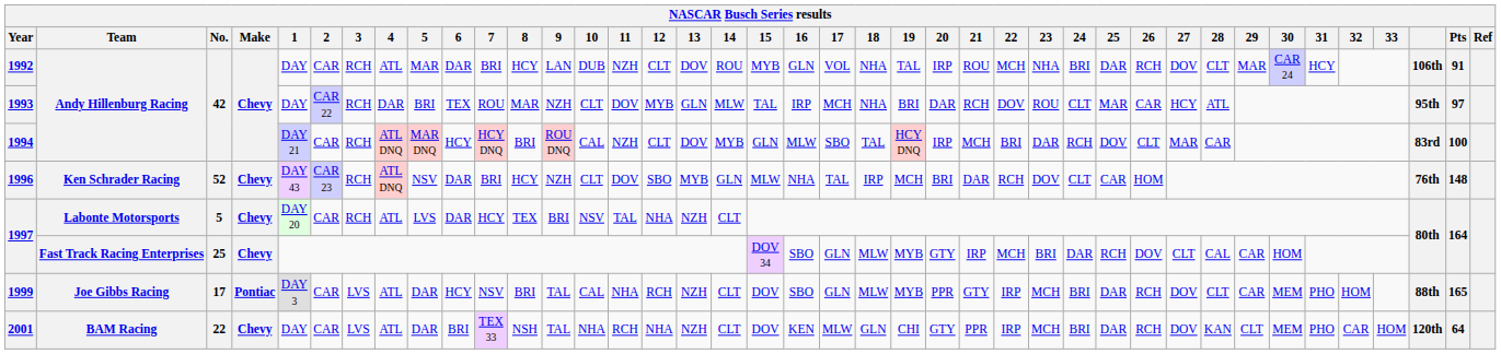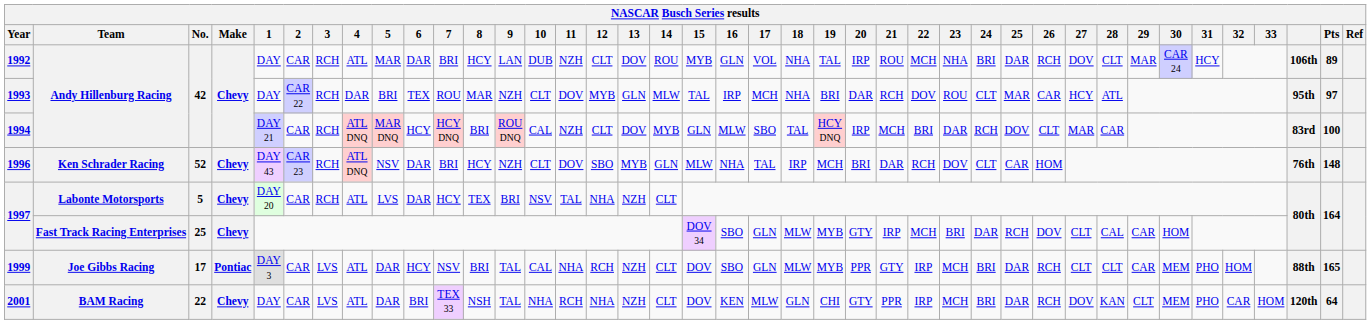 <table class="wikitable" style="text-align:center; font-size:75%">
 <tr>
 <th colspan=42><a href='#'>NASCAR</a> <a href='#'>Busch Series</a> results</th>
 </tr>
 <tr>
 <th>Year</th>
 <th>Team</th>
 <th>No.</th>
 <th>Make</th>
 <th>1</th>
 <th>2</th>
 <th>3</th>
 <th>4</th>
 <th>5</th>
 <th>6</th>
 <th>7</th>
 <th>8</th>
 <th>9</th>
 <th>10</th>
 <th>11</th>
 <th>12</th>
 <th>13</th>
 <th>14</th>
 <th>15</th>
 <th>16</th>
 <th>17</th>
 <th>18</th>
 <th>19</th>
 <th>20</th>
 <th>21</th>
 <th>22</th>
 <th>23</th>
 <th>24</th>
 <th>25</th>
 <th>26</th>
 <th>27</th>
 <th>28</th>
 <th>29</th>
 <th>30</th>
 <th>31</th>
 <th>32</th>
 <th>33</th>
 <th></th>
 <th>Pts</th>
 <th>Ref</th>
 </tr>
 <tr>
 <th><a href='#'>1992</a></th>
 <th rowspan=3><a href='#'>Andy Hillenburg Racing</a></th>
 <th rowspan=3>42</th>
 <th rowspan=3><a href='#'>Chevy</a></th>
 <td><a href='#'>DAY</a></td>
 <td><a href='#'>CAR</a></td>
 <td><a href='#'>RCH</a></td>
 <td><a href='#'>ATL</a></td>
 <td><a href='#'>MAR</a></td>
 <td><a href='#'>DAR</a></td>
 <td><a href='#'>BRI</a></td>
 <td><a href='#'>HCY</a></td>
 <td><a href='#'>LAN</a></td>
 <td><a href='#'>DUB</a></td>
 <td><a href='#'>NZH</a></td>
 <td><a href='#'>CLT</a></td>
 <td><a href='#'>DOV</a></td>
 <td><a href='#'>ROU</a></td>
 <td><a href='#'>MYB</a></td>
 <td><a href='#'>GLN</a></td>
 <td><a href='#'>VOL</a></td>
 <td><a href='#'>NHA</a></td>
 <td><a href='#'>TAL</a></td>
 <td><a href='#'>IRP</a></td>
 <td><a href='#'>ROU</a></td>
 <td><a href='#'>MCH</a></td>
 <td><a href='#'>NHA</a></td>
 <td><a href='#'>BRI</a></td>
 <td><a href='#'>DAR</a></td>
 <td><a href='#'>RCH</a></td>
 <td><a href='#'>DOV</a></td>
 <td><a href='#'>CLT</a></td>
 <td><a href='#'>MAR</a></td>
 <td style="background:#CFCFFF;"><a href='#'>CAR</a><br><small>24</small></td>
 <td><a href='#'>HCY</a></td>
 <td colspan=2></td>
 <th>106th</th>
-<th>91</th>
+<th>89</th>
 <th></th>
 </tr>
 <tr>
 <th><a href='#'>1993</a></th>
 <td><a href='#'>DAY</a></td>
 <td style="background:#CFCFFF;"><a href='#'>CAR</a><br><small>22</small></td>
 <td><a href='#'>RCH</a></td>
 <td><a href='#'>DAR</a></td>
 <td><a href='#'>BRI</a></td>
 <td><a href='#'>TEX</a></td>
 <td><a href='#'>ROU</a></td>
 <td><a href='#'>MAR</a></td>
 <td><a href='#'>NZH</a></td>
 <td><a href='#'>CLT</a></td>
 <td><a href='#'>DOV</a></td>
 <td><a href='#'>MYB</a></td>
 <td><a href='#'>GLN</a></td>
 <td><a href='#'>MLW</a></td>
 <td><a href='#'>TAL</a></td>
 <td><a href='#'>IRP</a></td>
 <td><a href='#'>MCH</a></td>
 <td><a href='#'>NHA</a></td>
 <td><a href='#'>BRI</a></td>
 <td><a href='#'>DAR</a></td>
 <td><a href='#'>RCH</a></td>
 <td><a href='#'>DOV</a></td>
 <td><a href='#'>ROU</a></td>
 <td><a href='#'>CLT</a></td>
 <td><a href='#'>MAR</a></td>
 <td><a href='#'>CAR</a></td>
 <td><a href='#'>HCY</a></td>
 <td><a href='#'>ATL</a></td>
 <td colspan=5></td>
 <th>95th</th>
 <th>97</th>
 <th></th>
 </tr>
 <tr>
 <th><a href='#'>1994</a></th>
 <td style="background:#CFCFFF;"><a href='#'>DAY</a><br><small>21</small></td>
 <td><a href='#'>CAR</a></td>
 <td><a href='#'>RCH</a></td>
 <td style="background:#FFCFCF;"><a href='#'>ATL</a><br><small>DNQ</small></td>
 <td style="background:#FFCFCF;"><a href='#'>MAR</a><br><small>DNQ</small></td>
 <td><a href='#'>HCY</a></td>
 <td style="background:#FFCFCF;"><a href='#'>HCY</a><br><small>DNQ</small></td>
 <td><a href='#'>BRI</a></td>
 <td style="background:#FFCFCF;"><a href='#'>ROU</a><br><small>DNQ</small></td>
 <td><a href='#'>CAL</a></td>
 <td><a href='#'>NZH</a></td>
 <td><a href='#'>CLT</a></td>
 <td><a href='#'>DOV</a></td>
 <td><a href='#'>MYB</a></td>
 <td><a href='#'>GLN</a></td>
 <td><a href='#'>MLW</a></td>
 <td><a href='#'>SBO</a></td>
 <td><a href='#'>TAL</a></td>
 <td style="background:#FFCFCF;"><a href='#'>HCY</a><br><small>DNQ</small></td>
 <td><a href='#'>IRP</a></td>
 <td><a href='#'>MCH</a></td>
 <td><a href='#'>BRI</a></td>
 <td><a href='#'>DAR</a></td>
 <td><a href='#'>RCH</a></td>
 <td><a href='#'>DOV</a></td>
 <td><a href='#'>CLT</a></td>
 <td><a href='#'>MAR</a></td>
 <td><a href='#'>CAR</a></td>
 <td colspan=5></td>
 <th>83rd</th>
 <th>100</th>
 <th></th>
 </tr>
 <tr>
 <th><a href='#'>1996</a></th>
 <th><a href='#'>Ken Schrader Racing</a></th>
 <th>52</th>
 <th><a href='#'>Chevy</a></th>
 <td style="background:#EFCFFF;"><a href='#'>DAY</a><br><small>43</small></td>
 <td style="background:#CFCFFF;"><a href='#'>CAR</a><br><small>23</small></td>
 <td><a href='#'>RCH</a></td>
 <td style="background:#FFCFCF;"><a href='#'>ATL</a><br><small>DNQ</small></td>
 <td><a href='#'>NSV</a></td>
 <td><a href='#'>DAR</a></td>
 <td><a href='#'>BRI</a></td>
 <td><a href='#'>HCY</a></td>
 <td><a href='#'>NZH</a></td>
 <td><a href='#'>CLT</a></td>
 <td><a href='#'>DOV</a></td>
 <td><a href='#'>SBO</a></td>
 <td><a href='#'>MYB</a></td>
 <td><a href='#'>GLN</a></td>
 <td><a href='#'>MLW</a></td>
 <td><a href='#'>NHA</a></td>
 <td><a href='#'>TAL</a></td>
 <td><a href='#'>IRP</a></td>
 <td><a href='#'>MCH</a></td>
 <td><a href='#'>BRI</a></td>
 <td><a href='#'>DAR</a></td>
 <td><a href='#'>RCH</a></td>
 <td><a href='#'>DOV</a></td>
 <td><a href='#'>CLT</a></td>
 <td><a href='#'>CAR</a></td>
 <td><a href='#'>HOM</a></td>
 <td colspan=7></td>
 <th>76th</th>
 <th>148</th>
 <th></th>
 </tr>
 <tr>
 <th rowspan=2><a href='#'>1997</a></th>
 <th><a href='#'>Labonte Motorsports</a></th>
 <th>5</th>
 <th><a href='#'>Chevy</a></th>
 <td style="background:#DFFFDF;"><a href='#'>DAY</a><br><small>20</small></td>
 <td><a href='#'>CAR</a></td>
 <td><a href='#'>RCH</a></td>
 <td><a href='#'>ATL</a></td>
 <td><a href='#'>LVS</a></td>
 <td><a href='#'>DAR</a></td>
 <td><a href='#'>HCY</a></td>
 <td><a href='#'>TEX</a></td>
 <td><a href='#'>BRI</a></td>
 <td><a href='#'>NSV</a></td>
 <td><a href='#'>TAL</a></td>
 <td><a href='#'>NHA</a></td>
 <td><a href='#'>NZH</a></td>
 <td><a href='#'>CLT</a></td>
 <td colspan=19></td>
 <th rowspan=2>80th</th>
 <th rowspan=2>164</th>
 <th rowspan=2></th>
 </tr>
 <tr>
 <th><a href='#'>Fast Track Racing Enterprises</a></th>
 <th>25</th>
 <th><a href='#'>Chevy</a></th>
 <td colspan=14></td>
 <td style="background:#EFCFFF;"><a href='#'>DOV</a><br><small>34</small></td>
 <td><a href='#'>SBO</a></td>
 <td><a href='#'>GLN</a></td>
 <td><a href='#'>MLW</a></td>
 <td><a href='#'>MYB</a></td>
 <td><a href='#'>GTY</a></td>
 <td><a href='#'>IRP</a></td>
 <td><a href='#'>MCH</a></td>
 <td><a href='#'>BRI</a></td>
 <td><a href='#'>DAR</a></td>
 <td><a href='#'>RCH</a></td>
 <td><a href='#'>DOV</a></td>
 <td><a href='#'>CLT</a></td>
 <td><a href='#'>CAL</a></td>
 <td><a href='#'>CAR</a></td>
 <td><a href='#'>HOM</a></td>
 <td colspan=3></td>
 </tr>
 <tr>
 <th><a href='#'>1999</a></th>
 <th><a href='#'>Joe Gibbs Racing</a></th>
 <th>17</th>
 <th><a href='#'>Pontiac</a></th>
 <td style="background:#DFDFDF;"><a href='#'>DAY</a><br><small>3</small></td>
 <td><a href='#'>CAR</a></td>
 <td><a href='#'>LVS</a></td>
 <td><a href='#'>ATL</a></td>
 <td><a href='#'>DAR</a></td>
 <td><a href='#'>HCY</a></td>
 <td><a href='#'>NSV</a></td>
 <td><a href='#'>BRI</a></td>
 <td><a href='#'>TAL</a></td>
 <td><a href='#'>CAL</a></td>
 <td><a href='#'>NHA</a></td>
 <td><a href='#'>RCH</a></td>
 <td><a href='#'>NZH</a></td>
 <td><a href='#'>CLT</a></td>
 <td><a href='#'>DOV</a></td>
 <td><a href='#'>SBO</a></td>
 <td><a href='#'>GLN</a></td>
 <td><a href='#'>MLW</a></td>
 <td><a href='#'>MYB</a></td>
 <td><a href='#'>PPR</a></td>
 <td><a href='#'>GTY</a></td>
 <td><a href='#'>IRP</a></td>
 <td><a href='#'>MCH</a></td>
 <td><a href='#'>BRI</a></td>
 <td><a href='#'>DAR</a></td>
 <td><a href='#'>RCH</a></td>
-<td><a href='#'>DOV</a></td>
+<td><a href='#'>CLT</a></td>
 <td><a href='#'>CLT</a></td>
 <td><a href='#'>CAR</a></td>
 <td><a href='#'>MEM</a></td>
 <td><a href='#'>PHO</a></td>
 <td><a href='#'>HOM</a></td>
 <td></td>
 <th>88th</th>
 <th>165</th>
 <th></th>
 </tr>
 <tr>
 <th><a href='#'>2001</a></th>
 <th><a href='#'>BAM Racing</a></th>
 <th>22</th>
 <th><a href='#'>Chevy</a></th>
 <td><a href='#'>DAY</a></td>
 <td><a href='#'>CAR</a></td>
 <td><a href='#'>LVS</a></td>
 <td><a href='#'>ATL</a></td>
 <td><a href='#'>DAR</a></td>
 <td><a href='#'>BRI</a></td>
 <td style="background:#EFCFFF;"><a href='#'>TEX</a><br><small>33</small></td>
 <td><a href='#'>NSH</a></td>
 <td><a href='#'>TAL</a></td>
 <td><a href='#'>NHA</a></td>
 <td><a href='#'>RCH</a></td>
 <td><a href='#'>NHA</a></td>
 <td><a href='#'>NZH</a></td>
 <td><a href='#'>CLT</a></td>
 <td><a href='#'>DOV</a></td>
 <td><a href='#'>KEN</a></td>
 <td><a href='#'>MLW</a></td>
 <td><a href='#'>GLN</a></td>
 <td><a href='#'>CHI</a></td>
 <td><a href='#'>GTY</a></td>
 <td><a href='#'>PPR</a></td>
 <td><a href='#'>IRP</a></td>
 <td><a href='#'>MCH</a></td>
 <td><a href='#'>BRI</a></td>
 <td><a href='#'>DAR</a></td>
 <td><a href='#'>RCH</a></td>
 <td><a href='#'>DOV</a></td>
 <td><a href='#'>KAN</a></td>
 <td><a href='#'>CLT</a></td>
 <td><a href='#'>MEM</a></td>
 <td><a href='#'>PHO</a></td>
 <td><a href='#'>CAR</a></td>
 <td><a href='#'>HOM</a></td>
 <th>120th</th>
 <th>64</th>
 <th></th>
 </tr>
 </table>
